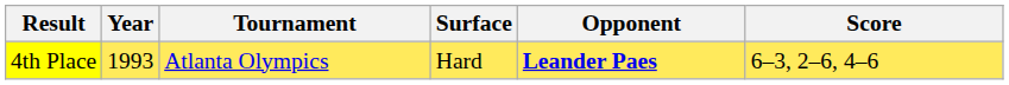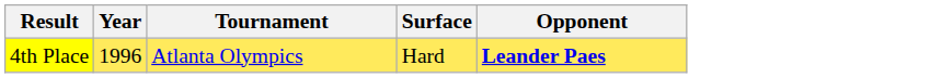 <table class="sortable wikitable">
 <tr>
 <th>Result</th>
 <th>Year</th>
 <th style="width:180px">Tournament</th>
 <th style="width:50px">Surface</th>
 <th style="width:150px">Opponent</th>
-<th style="width:170px" class="unsortable">Score</th>
 </tr>
 <tr bgcolor=FFEA5C>
 <td bgcolor=yellow>4th Place</td>
-<td>1993</td>
+<td>1996</td>
 <td><a href='#'>Atlanta Olympics</a></td>
 <td>Hard</td>
 <td><strong> <a href='#'>Leander Paes</a></strong></td>
-<td>6–3, 2–6, 4–6</td>
 </tr>
 </table>
